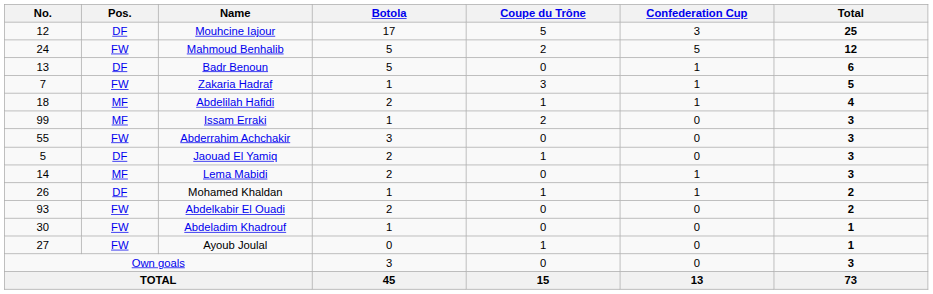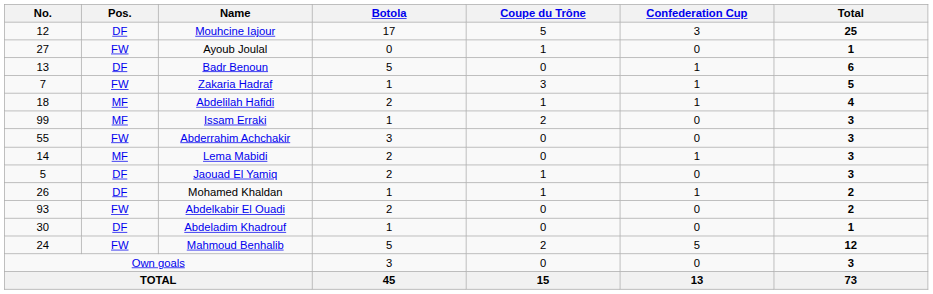 <table class="wikitable sortable" style="font-size: 95%; text-align: center;">
 <tr>
 <th width="5%"><strong>No.</strong></th>
 <th width="5%"><strong>Pos.</strong></th>
 <th width="10%"><strong>Name</strong></th>
 <th width="10%"><a href='#'>Botola</a></th>
 <th width="10%"><a href='#'>Coupe du Trône</a></th>
 <th width="10%"><a href='#'>Confederation Cup</a></th>
 <th width="10%">Total</th>
 </tr>
 <tr>
 <td>12</td>
 <td><a href='#'>DF</a></td>
 <td> <a href='#'>Mouhcine Iajour</a></td>
 <td>17</td>
 <td>5</td>
 <td>3</td>
 <td><strong>25</strong></td>
 </tr>
 <tr>
-<td>24</td>
+<td>27</td>
 <td><a href='#'>FW</a></td>
-<td> <a href='#'>Mahmoud Benhalib</a></td>
-<td>5</td>
-<td>2</td>
-<td>5</td>
-<td><strong>12</strong></td>
+<td> Ayoub Joulal</td>
+<td>0</td>
+<td>1</td>
+<td>0</td>
+<td><strong>1</strong></td>
 </tr>
 <tr>
 <td>13</td>
 <td><a href='#'>DF</a></td>
 <td> <a href='#'>Badr Benoun</a></td>
 <td>5</td>
 <td>0</td>
 <td>1</td>
 <td><strong>6</strong></td>
 </tr>
 <tr>
 <td>7</td>
 <td><a href='#'>FW</a></td>
 <td> <a href='#'>Zakaria Hadraf</a></td>
 <td>1</td>
 <td>3</td>
 <td>1</td>
 <td><strong>5</strong></td>
 </tr>
 <tr>
 <td>18</td>
 <td><a href='#'>MF</a></td>
 <td> <a href='#'>Abdelilah Hafidi</a></td>
 <td>2</td>
 <td>1</td>
 <td>1</td>
 <td><strong>4</strong></td>
 </tr>
 <tr>
 <td>99</td>
 <td><a href='#'>MF</a></td>
 <td> <a href='#'>Issam Erraki</a></td>
 <td>1</td>
 <td>2</td>
 <td>0</td>
 <td><strong>3</strong></td>
 </tr>
 <tr>
 <td>55</td>
 <td><a href='#'>FW</a></td>
 <td> <a href='#'>Abderrahim Achchakir</a></td>
 <td>3</td>
 <td>0</td>
 <td>0</td>
 <td><strong>3</strong></td>
 </tr>
 <tr>
+<td>14</td>
+<td><a href='#'>MF</a></td>
+<td> <a href='#'>Lema Mabidi</a></td>
+<td>2</td>
+<td>0</td>
+<td>1</td>
+<td><strong>3</strong></td>
+</tr>
+<tr>
 <td>5</td>
 <td><a href='#'>DF</a></td>
 <td> <a href='#'>Jaouad El Yamiq</a></td>
 <td>2</td>
 <td>1</td>
 <td>0</td>
-<td><strong>3</strong></td>
-</tr>
-<tr>
-<td>14</td>
-<td><a href='#'>MF</a></td>
-<td> <a href='#'>Lema Mabidi</a></td>
-<td>2</td>
-<td>0</td>
-<td>1</td>
 <td><strong>3</strong></td>
 </tr>
 <tr>
 <td>26</td>
 <td><a href='#'>DF</a></td>
 <td> Mohamed Khaldan</td>
 <td>1</td>
 <td>1</td>
 <td>1</td>
 <td><strong>2</strong></td>
 </tr>
 <tr>
 <td>93</td>
 <td><a href='#'>FW</a></td>
 <td> <a href='#'>Abdelkabir El Ouadi</a></td>
 <td>2</td>
 <td>0</td>
 <td>0</td>
 <td><strong>2</strong></td>
 </tr>
 <tr>
 <td>30</td>
-<td><a href='#'>FW</a></td>
+<td><a href='#'>DF</a></td>
 <td> <a href='#'>Abdeladim Khadrouf</a></td>
 <td>1</td>
 <td>0</td>
 <td>0</td>
 <td><strong>1</strong></td>
 </tr>
 <tr>
-<td>27</td>
+<td>24</td>
 <td><a href='#'>FW</a></td>
-<td> Ayoub Joulal</td>
-<td>0</td>
-<td>1</td>
-<td>0</td>
-<td><strong>1</strong></td>
+<td> <a href='#'>Mahmoud Benhalib</a></td>
+<td>5</td>
+<td>2</td>
+<td>5</td>
+<td><strong>12</strong></td>
 </tr>
 <tr>
 <td colspan="3"><a href='#'>Own goals</a></td>
 <td>3</td>
 <td>0</td>
 <td>0</td>
 <td><strong>3</strong></td>
 </tr>
 <tr bgcolor="F1F1F1">
 <td colspan="3"><strong>TOTAL</strong></td>
 <td><strong>45</strong></td>
 <td><strong>15</strong></td>
 <td><strong>13</strong></td>
 <td><strong>73</strong></td>
 </tr>
 </table>
